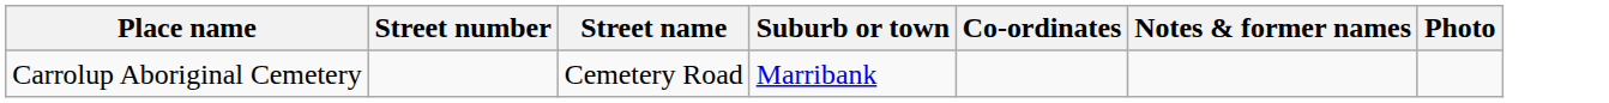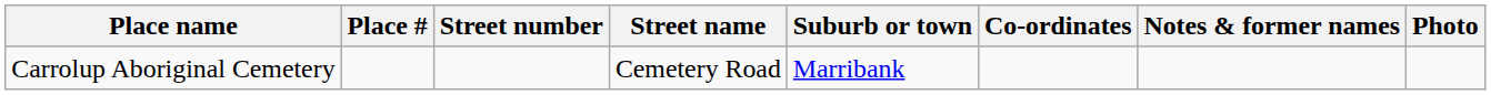 <table class="wikitable sortable">
 <tr>
 <th>Place name</th>
+<th>Place #</th>
 <th>Street number</th>
 <th>Street name</th>
 <th>Suburb or town</th>
 <th>Co-ordinates</th>
 <th class="unsortable">Notes & former names</th>
 <th class="unsortable">Photo</th>
 </tr>
 <tr>
 <td>Carrolup Aboriginal Cemetery</td>
 <td></td>
+<td></td>
 <td>Cemetery Road</td>
 <td><a href='#'>Marribank</a></td>
 <td></td>
 <td></td>
 <td></td>
 </tr>
 </table>
